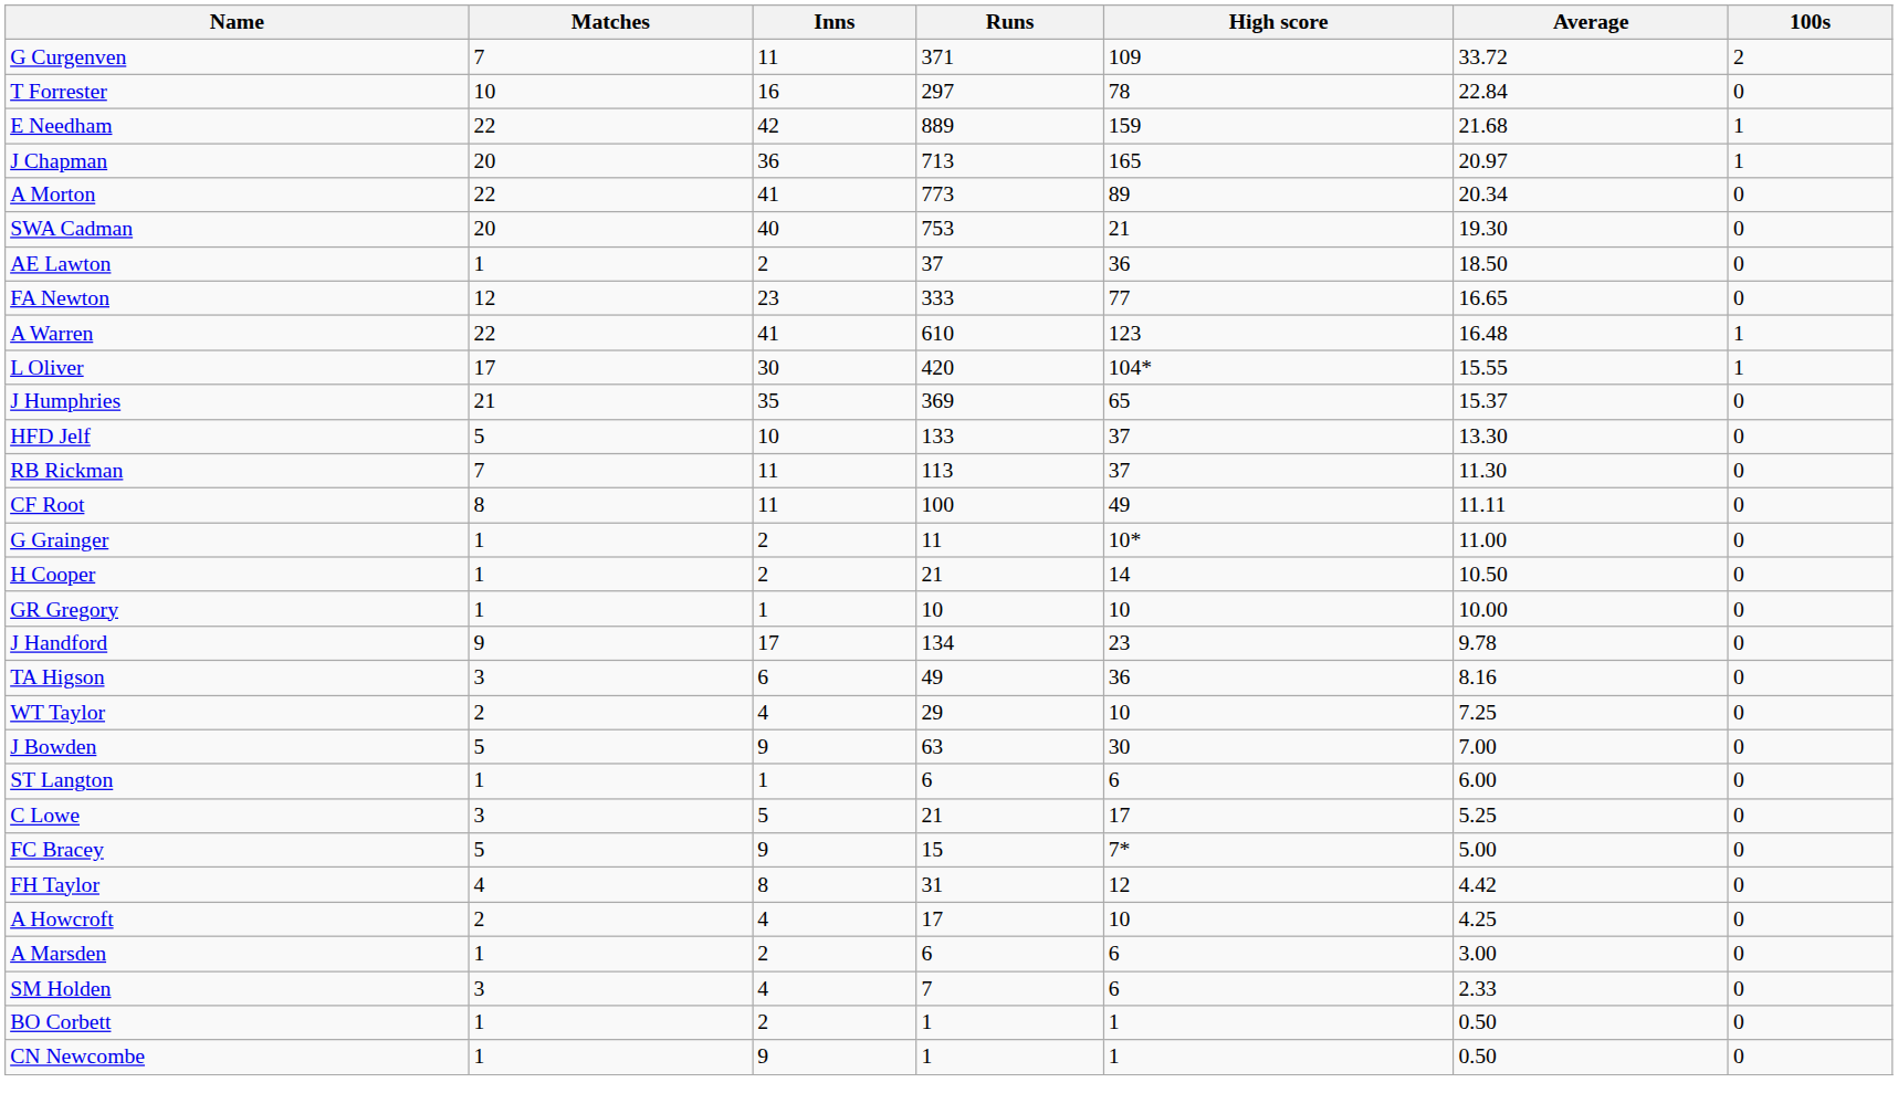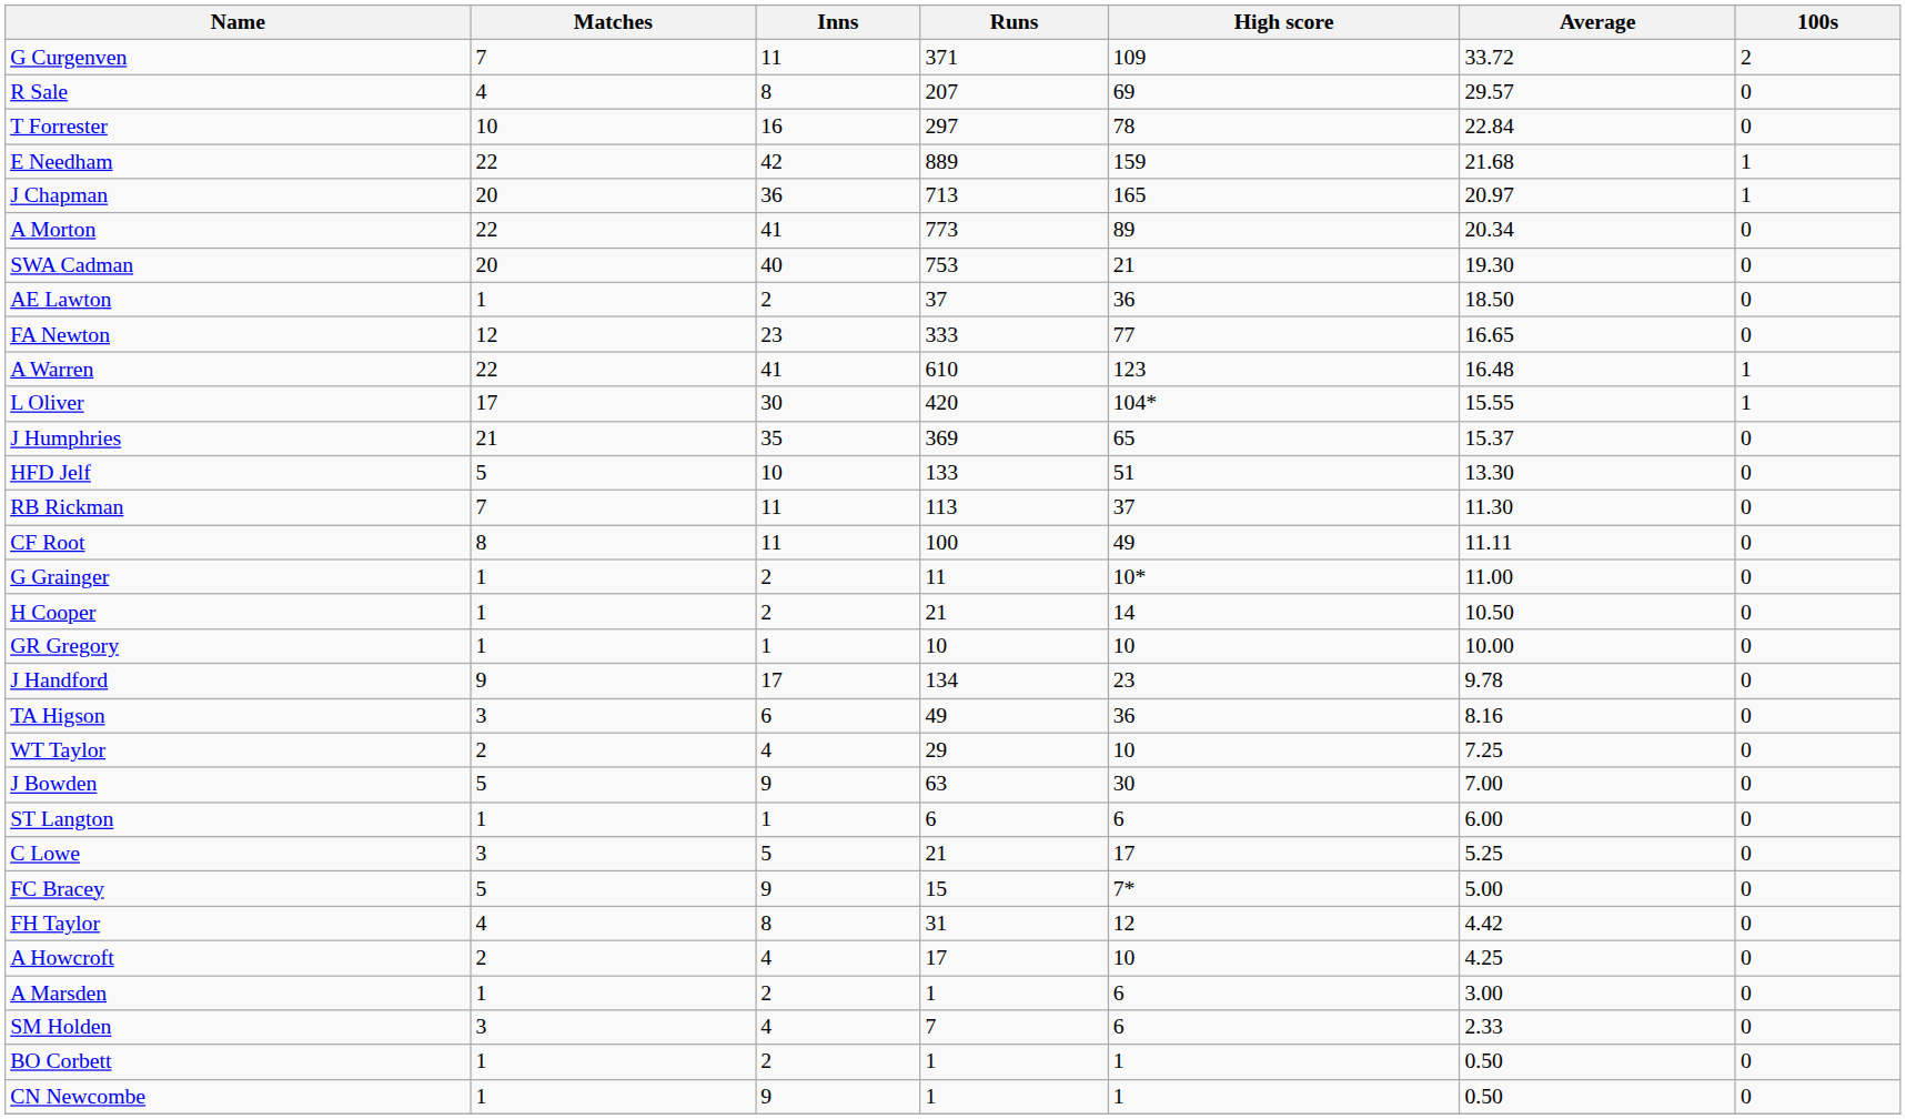 <table class="wikitable sortable" width="70%">
 <tr bgcolor="#efefef">
 <th>Name</th>
 <th>Matches</th>
 <th>Inns</th>
 <th>Runs</th>
 <th>High score</th>
 <th>Average</th>
 <th>100s</th>
 </tr>
 <tr>
 <td><a href='#'>G Curgenven</a></td>
 <td>7</td>
 <td>11</td>
 <td>371</td>
 <td>109</td>
 <td>33.72</td>
 <td>2</td>
+</tr>
+<tr>
+<td><a href='#'>R Sale</a></td>
+<td>4</td>
+<td>8</td>
+<td>207</td>
+<td>69</td>
+<td>29.57</td>
+<td>0</td>
 </tr>
 <tr>
 <td><a href='#'>T Forrester</a></td>
 <td>10</td>
 <td>16</td>
 <td>297</td>
 <td>78</td>
 <td>22.84</td>
 <td>0</td>
 </tr>
 <tr>
 <td><a href='#'>E Needham</a></td>
 <td>22</td>
 <td>42</td>
 <td>889</td>
 <td>159</td>
 <td>21.68</td>
 <td>1</td>
 </tr>
 <tr>
 <td><a href='#'>J Chapman</a></td>
 <td>20</td>
 <td>36</td>
 <td>713</td>
 <td>165</td>
 <td>20.97</td>
 <td>1</td>
 </tr>
 <tr>
 <td><a href='#'>A Morton</a></td>
 <td>22</td>
 <td>41</td>
 <td>773</td>
 <td>89</td>
 <td>20.34</td>
 <td>0</td>
 </tr>
 <tr>
 <td><a href='#'>SWA Cadman</a></td>
 <td>20</td>
 <td>40</td>
 <td>753</td>
 <td>21</td>
 <td>19.30</td>
 <td>0</td>
 </tr>
 <tr>
 <td><a href='#'>AE Lawton</a></td>
 <td>1</td>
 <td>2</td>
 <td>37</td>
 <td>36</td>
 <td>18.50</td>
 <td>0</td>
 </tr>
 <tr>
 <td><a href='#'>FA Newton</a></td>
 <td>12</td>
 <td>23</td>
 <td>333</td>
 <td>77</td>
 <td>16.65</td>
 <td>0</td>
 </tr>
 <tr>
 <td><a href='#'>A Warren</a></td>
 <td>22</td>
 <td>41</td>
 <td>610</td>
 <td>123</td>
 <td>16.48</td>
 <td>1</td>
 </tr>
 <tr>
 <td><a href='#'>L Oliver</a></td>
 <td>17</td>
 <td>30</td>
 <td>420</td>
 <td>104*</td>
 <td>15.55</td>
 <td>1</td>
 </tr>
 <tr>
 <td><a href='#'>J Humphries</a></td>
 <td>21</td>
 <td>35</td>
 <td>369</td>
 <td>65</td>
 <td>15.37</td>
 <td>0</td>
 </tr>
 <tr>
 <td><a href='#'>HFD Jelf</a></td>
 <td>5</td>
 <td>10</td>
 <td>133</td>
-<td>37</td>
+<td>51</td>
 <td>13.30</td>
 <td>0</td>
 </tr>
 <tr>
 <td><a href='#'>RB Rickman</a></td>
 <td>7</td>
 <td>11</td>
 <td>113</td>
 <td>37</td>
 <td>11.30</td>
 <td>0</td>
 </tr>
 <tr>
 <td><a href='#'>CF Root</a></td>
 <td>8</td>
 <td>11</td>
 <td>100</td>
 <td>49</td>
 <td>11.11</td>
 <td>0</td>
 </tr>
 <tr>
 <td><a href='#'>G Grainger</a></td>
 <td>1</td>
 <td>2</td>
 <td>11</td>
 <td>10*</td>
 <td>11.00</td>
 <td>0</td>
 </tr>
 <tr>
 <td><a href='#'>H Cooper</a></td>
 <td>1</td>
 <td>2</td>
 <td>21</td>
 <td>14</td>
 <td>10.50</td>
 <td>0</td>
 </tr>
 <tr>
 <td><a href='#'>GR Gregory</a></td>
 <td>1</td>
 <td>1</td>
 <td>10</td>
 <td>10</td>
 <td>10.00</td>
 <td>0</td>
 </tr>
 <tr>
 <td><a href='#'>J Handford</a></td>
 <td>9</td>
 <td>17</td>
 <td>134</td>
 <td>23</td>
 <td>9.78</td>
 <td>0</td>
 </tr>
 <tr>
 <td><a href='#'>TA Higson</a></td>
 <td>3</td>
 <td>6</td>
 <td>49</td>
 <td>36</td>
 <td>8.16</td>
 <td>0</td>
 </tr>
 <tr>
 <td><a href='#'>WT Taylor</a></td>
 <td>2</td>
 <td>4</td>
 <td>29</td>
 <td>10</td>
 <td>7.25</td>
 <td>0</td>
 </tr>
 <tr>
 <td><a href='#'>J Bowden</a></td>
 <td>5</td>
 <td>9</td>
 <td>63</td>
 <td>30</td>
 <td>7.00</td>
 <td>0</td>
 </tr>
 <tr>
 <td><a href='#'>ST Langton</a></td>
 <td>1</td>
 <td>1</td>
 <td>6</td>
 <td>6</td>
 <td>6.00</td>
 <td>0</td>
 </tr>
 <tr>
 <td><a href='#'>C Lowe</a></td>
 <td>3</td>
 <td>5</td>
 <td>21</td>
 <td>17</td>
 <td>5.25</td>
 <td>0</td>
 </tr>
 <tr>
 <td><a href='#'>FC Bracey</a></td>
 <td>5</td>
 <td>9</td>
 <td>15</td>
 <td>7*</td>
 <td>5.00</td>
 <td>0</td>
 </tr>
 <tr>
 <td><a href='#'>FH Taylor</a></td>
 <td>4</td>
 <td>8</td>
 <td>31</td>
 <td>12</td>
 <td>4.42</td>
 <td>0</td>
 </tr>
 <tr>
 <td><a href='#'>A Howcroft</a></td>
 <td>2</td>
 <td>4</td>
 <td>17</td>
 <td>10</td>
 <td>4.25</td>
 <td>0</td>
 </tr>
 <tr>
 <td><a href='#'>A Marsden</a></td>
 <td>1</td>
 <td>2</td>
-<td>6</td>
+<td>1</td>
 <td>6</td>
 <td>3.00</td>
 <td>0</td>
 </tr>
 <tr>
 <td><a href='#'>SM Holden</a></td>
 <td>3</td>
 <td>4</td>
 <td>7</td>
 <td>6</td>
 <td>2.33</td>
 <td>0</td>
 </tr>
 <tr>
 <td><a href='#'>BO Corbett</a></td>
 <td>1</td>
 <td>2</td>
 <td>1</td>
 <td>1</td>
 <td>0.50</td>
 <td>0</td>
 </tr>
 <tr>
 <td><a href='#'>CN Newcombe</a></td>
 <td>1</td>
 <td>9</td>
 <td>1</td>
 <td>1</td>
 <td>0.50</td>
 <td>0</td>
 </tr>
 <tr>
 </tr>
 </table>
